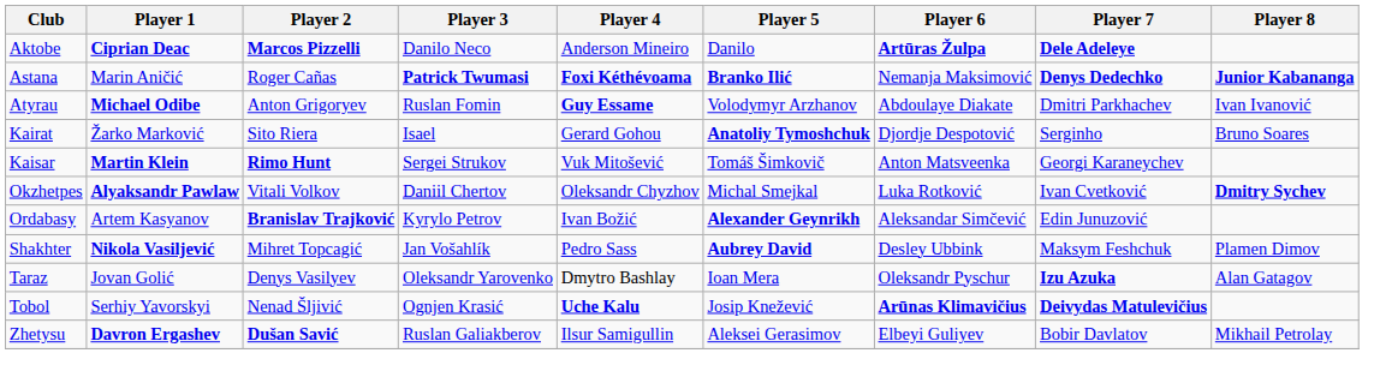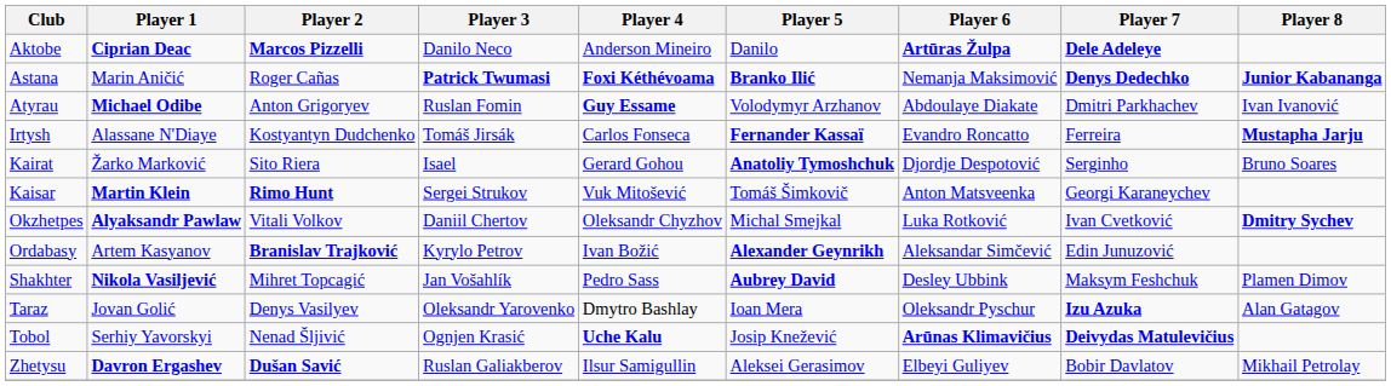 <table class="wikitable" style="font-size:95%;">
 <tr>
 <th>Club</th>
 <th>Player 1</th>
 <th>Player 2</th>
 <th>Player 3</th>
 <th>Player 4</th>
 <th>Player 5</th>
 <th>Player 6</th>
 <th>Player 7</th>
 <th>Player 8</th>
 </tr>
 <tr>
 <td><a href='#'>Aktobe</a></td>
 <td> <strong><a href='#'>Ciprian Deac</a></strong></td>
 <td> <strong><a href='#'>Marcos Pizzelli</a></strong></td>
 <td> <a href='#'>Danilo Neco</a></td>
 <td> <a href='#'>Anderson Mineiro</a></td>
 <td> <a href='#'>Danilo</a></td>
 <td> <strong><a href='#'>Artūras Žulpa</a></strong></td>
 <td> <strong><a href='#'>Dele Adeleye</a></strong></td>
 <td></td>
 </tr>
 <tr>
 <td><a href='#'>Astana</a></td>
 <td> <a href='#'>Marin Aničić</a></td>
 <td> <a href='#'>Roger Cañas</a></td>
 <td> <strong><a href='#'>Patrick Twumasi</a></strong></td>
 <td> <strong><a href='#'>Foxi Kéthévoama</a></strong></td>
 <td> <strong><a href='#'>Branko Ilić</a></strong></td>
 <td> <a href='#'>Nemanja Maksimović</a></td>
 <td> <strong><a href='#'>Denys Dedechko</a></strong></td>
 <td> <strong><a href='#'>Junior Kabananga</a></strong></td>
 </tr>
 <tr>
 <td><a href='#'>Atyrau</a></td>
 <td> <strong><a href='#'>Michael Odibe</a></strong></td>
 <td> <a href='#'>Anton Grigoryev</a></td>
 <td> <a href='#'>Ruslan Fomin</a></td>
 <td> <strong><a href='#'>Guy Essame</a></strong></td>
 <td> <a href='#'>Volodymyr Arzhanov</a></td>
 <td> <a href='#'>Abdoulaye Diakate</a></td>
 <td> <a href='#'>Dmitri Parkhachev</a></td>
 <td> <a href='#'>Ivan Ivanović</a></td>
+</tr>
+<tr>
+<td><a href='#'>Irtysh</a></td>
+<td> <a href='#'>Alassane N'Diaye</a></td>
+<td> <a href='#'>Kostyantyn Dudchenko</a></td>
+<td> <a href='#'>Tomáš Jirsák</a></td>
+<td> <a href='#'>Carlos Fonseca</a></td>
+<td> <strong><a href='#'>Fernander Kassaï</a></strong></td>
+<td> <a href='#'>Evandro Roncatto</a></td>
+<td> <a href='#'>Ferreira</a></td>
+<td> <strong><a href='#'>Mustapha Jarju</a></strong></td>
 </tr>
 <tr>
 <td><a href='#'>Kairat</a></td>
 <td> <a href='#'>Žarko Marković</a></td>
 <td> <a href='#'>Sito Riera</a></td>
 <td> <a href='#'>Isael</a></td>
 <td> <a href='#'>Gerard Gohou</a></td>
 <td> <strong><a href='#'>Anatoliy Tymoshchuk</a></strong></td>
 <td> <a href='#'>Djordje Despotović</a></td>
 <td> <a href='#'>Serginho</a></td>
 <td> <a href='#'>Bruno Soares</a></td>
 </tr>
 <tr>
 <td><a href='#'>Kaisar</a></td>
 <td> <strong><a href='#'>Martin Klein</a></strong></td>
 <td> <strong><a href='#'>Rimo Hunt</a></strong></td>
 <td> <a href='#'>Sergei Strukov</a></td>
 <td> <a href='#'>Vuk Mitošević</a></td>
 <td> <a href='#'>Tomáš Šimkovič</a></td>
 <td> <a href='#'>Anton Matsveenka</a></td>
 <td> <a href='#'>Georgi Karaneychev</a></td>
 <td></td>
 </tr>
 <tr>
 <td><a href='#'>Okzhetpes</a></td>
 <td> <strong><a href='#'>Alyaksandr Pawlaw</a></strong></td>
 <td> <a href='#'>Vitali Volkov</a></td>
 <td> <a href='#'>Daniil Chertov</a></td>
 <td> <a href='#'>Oleksandr Chyzhov</a></td>
 <td> <a href='#'>Michal Smejkal</a></td>
 <td> <a href='#'>Luka Rotković</a></td>
 <td> <a href='#'>Ivan Cvetković</a></td>
 <td> <strong><a href='#'>Dmitry Sychev</a></strong></td>
 </tr>
 <tr>
 <td><a href='#'>Ordabasy</a></td>
 <td> <a href='#'>Artem Kasyanov</a></td>
 <td> <strong><a href='#'>Branislav Trajković</a></strong></td>
 <td> <a href='#'>Kyrylo Petrov</a></td>
 <td> <a href='#'>Ivan Božić</a></td>
 <td> <strong><a href='#'>Alexander Geynrikh</a></strong></td>
 <td> <a href='#'>Aleksandar Simčević</a></td>
 <td> <a href='#'>Edin Junuzović</a></td>
 <td></td>
 </tr>
 <tr>
 <td><a href='#'>Shakhter</a></td>
 <td> <strong><a href='#'>Nikola Vasiljević</a></strong></td>
 <td> <a href='#'>Mihret Topcagić</a></td>
 <td> <a href='#'>Jan Vošahlík</a></td>
 <td> <a href='#'>Pedro Sass</a></td>
 <td> <strong><a href='#'>Aubrey David</a></strong></td>
 <td> <a href='#'>Desley Ubbink</a></td>
 <td> <a href='#'>Maksym Feshchuk</a></td>
 <td> <a href='#'>Plamen Dimov</a></td>
 </tr>
 <tr>
 <td><a href='#'>Taraz</a></td>
 <td> <a href='#'>Jovan Golić</a></td>
 <td> <a href='#'>Denys Vasilyev</a></td>
 <td> <a href='#'>Oleksandr Yarovenko</a></td>
 <td> Dmytro Bashlay</td>
 <td> <a href='#'>Ioan Mera</a></td>
 <td> <a href='#'>Oleksandr Pyschur</a></td>
 <td> <strong><a href='#'>Izu Azuka</a></strong></td>
 <td> <a href='#'>Alan Gatagov</a></td>
 </tr>
 <tr>
 <td><a href='#'>Tobol</a></td>
 <td> <a href='#'>Serhiy Yavorskyi</a></td>
 <td> <a href='#'>Nenad Šljivić</a></td>
 <td> <a href='#'>Ognjen Krasić</a></td>
 <td> <strong><a href='#'>Uche Kalu</a></strong></td>
 <td> <a href='#'>Josip Knežević</a></td>
 <td> <strong><a href='#'>Arūnas Klimavičius</a></strong></td>
 <td> <strong><a href='#'>Deivydas Matulevičius</a></strong></td>
 <td></td>
 </tr>
 <tr>
 <td><a href='#'>Zhetysu</a></td>
 <td> <strong><a href='#'>Davron Ergashev</a></strong></td>
 <td> <strong><a href='#'>Dušan Savić</a></strong></td>
 <td> <a href='#'>Ruslan Galiakberov</a></td>
 <td> <a href='#'>Ilsur Samigullin</a></td>
 <td> <a href='#'>Aleksei Gerasimov</a></td>
 <td> <a href='#'>Elbeyi Guliyev</a></td>
 <td> <a href='#'>Bobir Davlatov</a></td>
 <td> <a href='#'>Mikhail Petrolay</a></td>
 </tr>
 <tr>
 </tr>
 </table>
